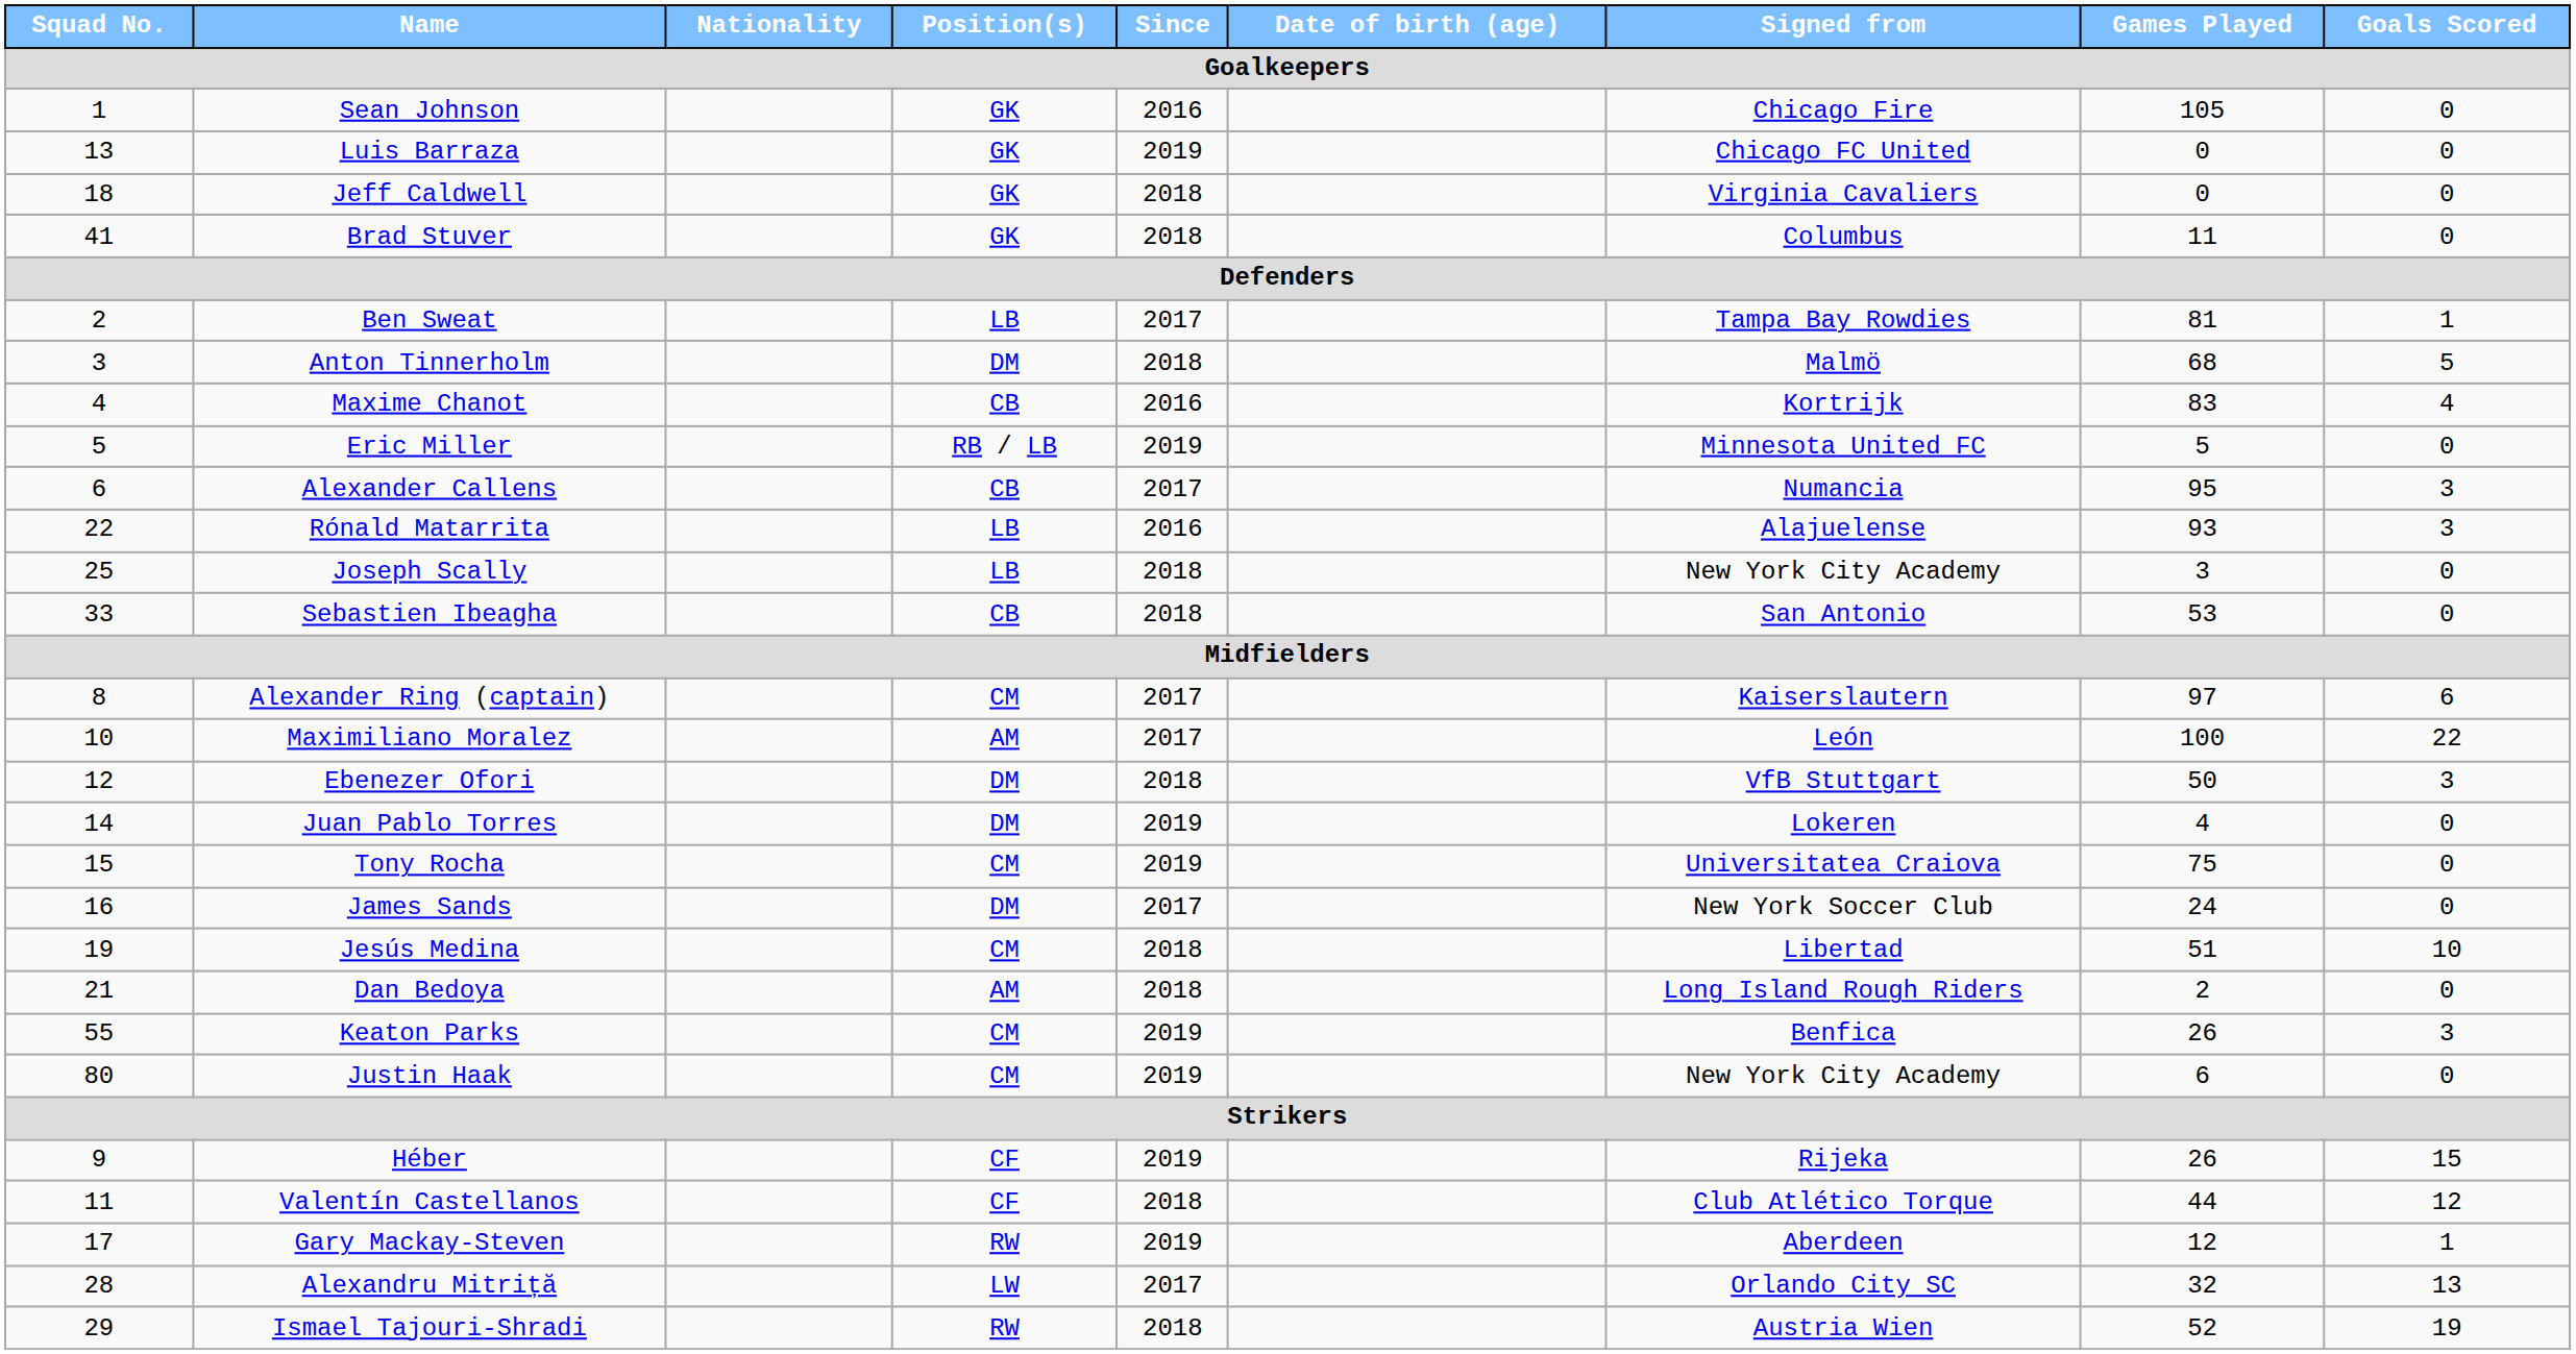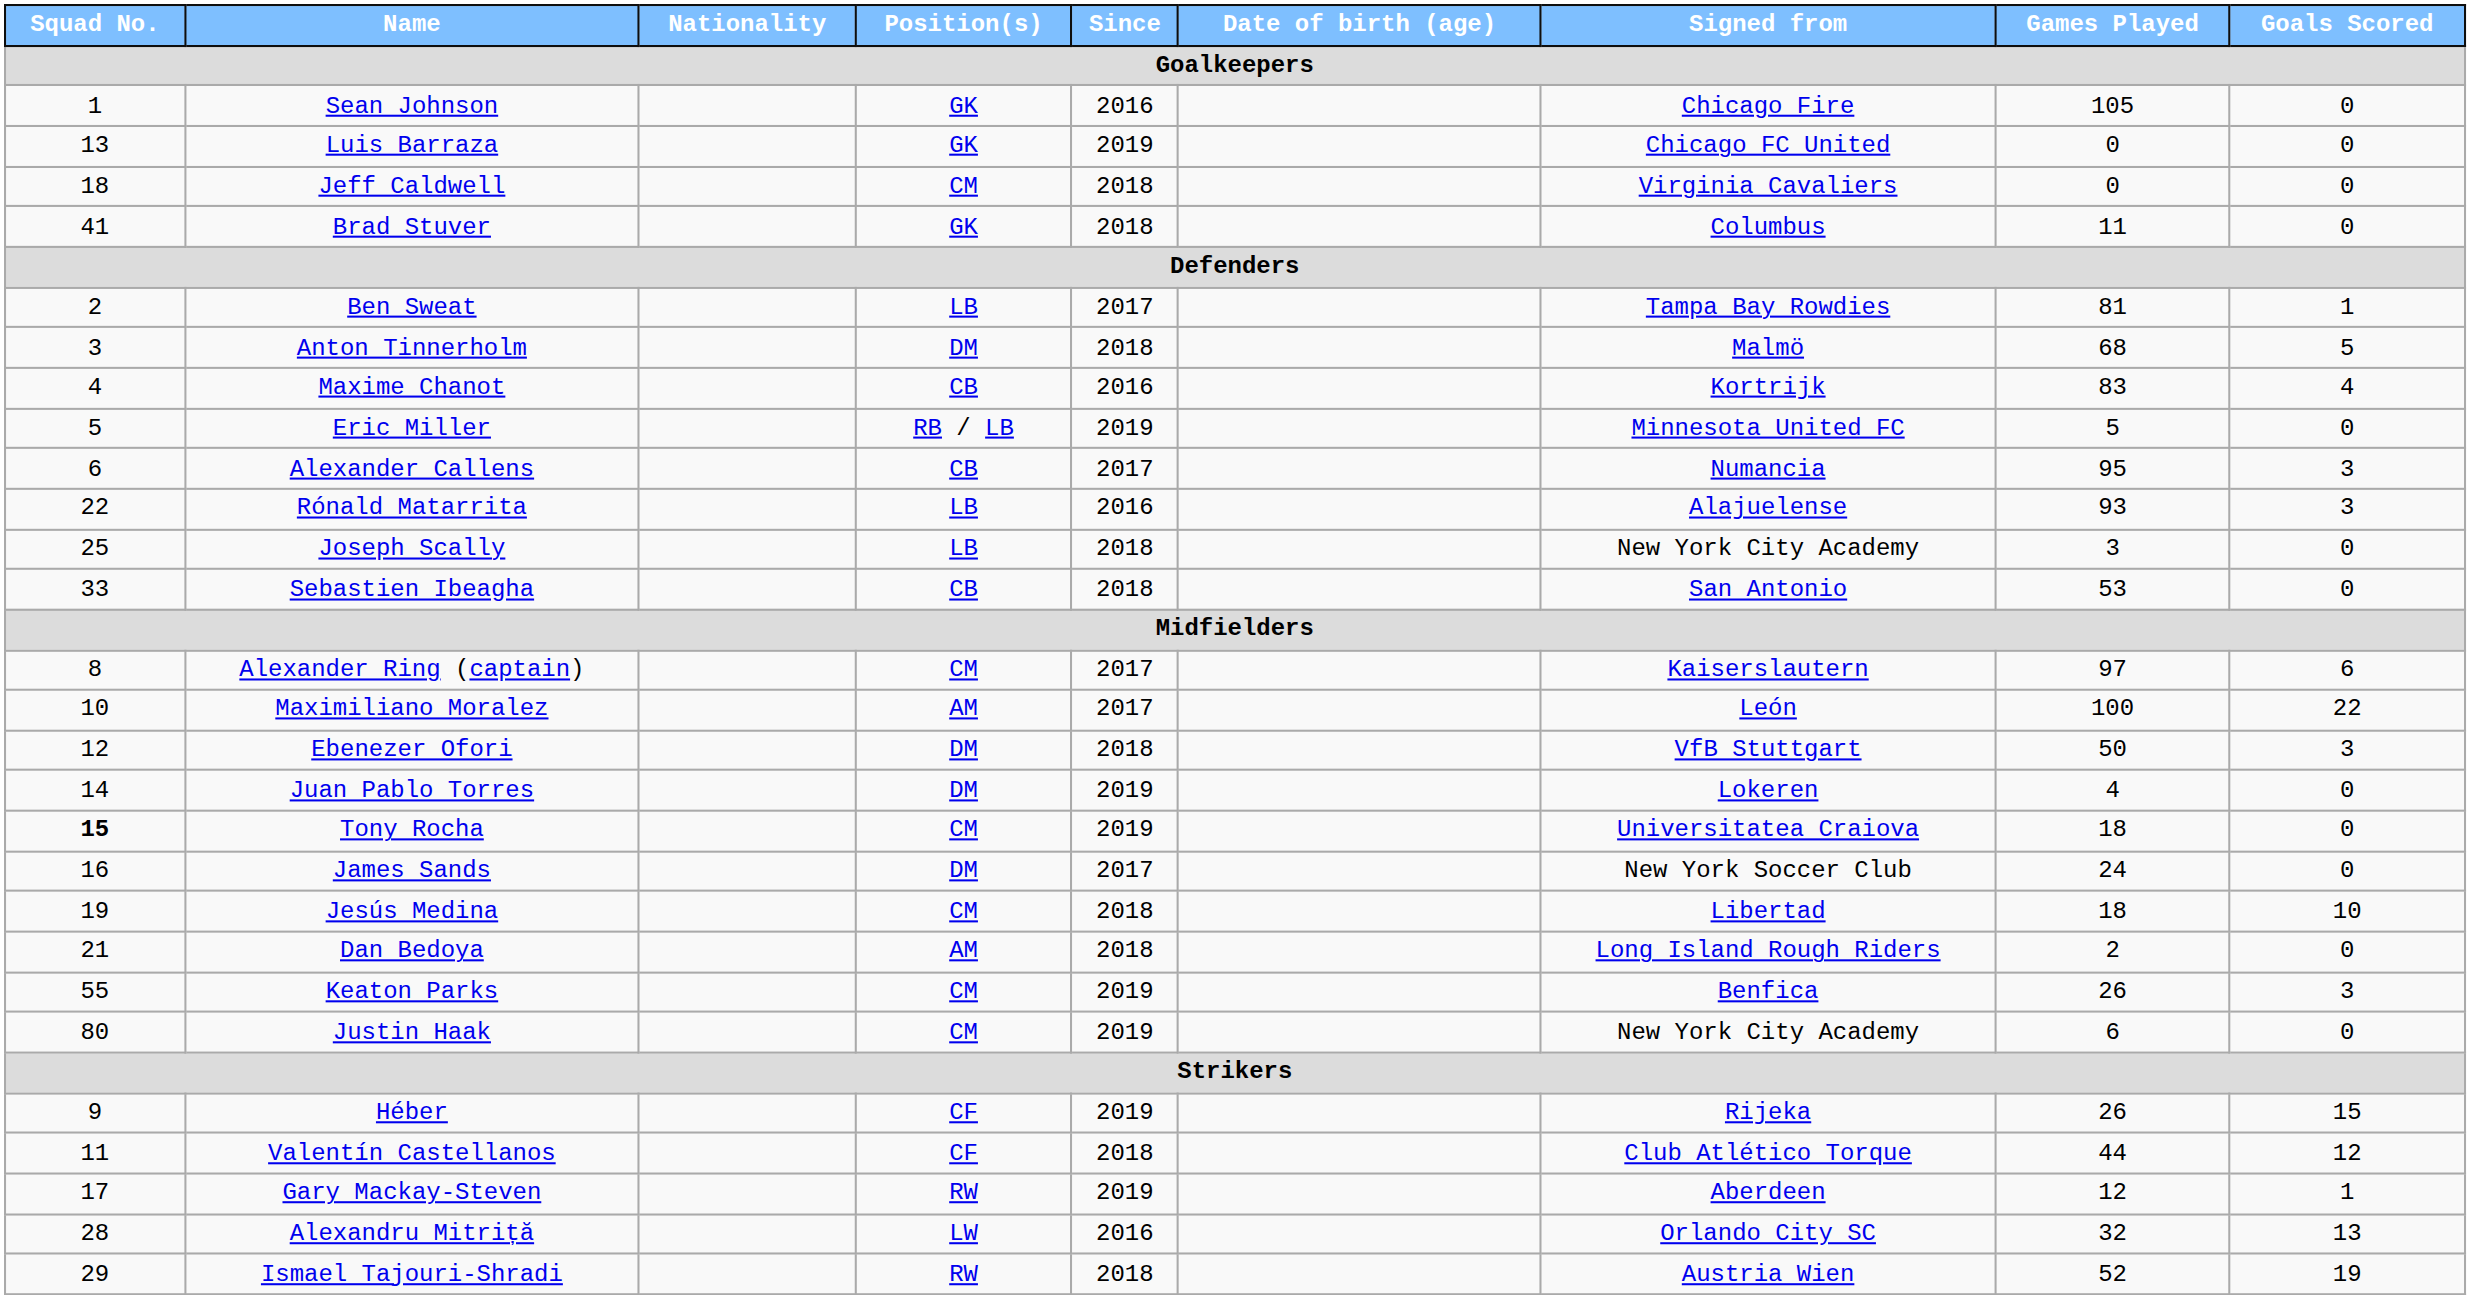 <table class="wikitable" style="text-align:center; font-size:90%; width:95%;">
 <tr>
 <th style="background:#7EBFFF; color:#fff;  border:1px solid #0e0e0e; text-align:center;">Squad No.</th>
 <th style="background:#7EBFFF; color:#fff;  border:1px solid #0e0e0e; text-align:center;">Name</th>
 <th style="background:#7EBFFF; color:#fff;  border:1px solid #0e0e0e; text-align:center;">Nationality</th>
 <th style="background:#7EBFFF; color:#fff;  border:1px solid #0e0e0e; text-align:center;">Position(s)</th>
 <th style="background:#7EBFFF; color:#fff;  border:1px solid #0e0e0e; text-align:center;">Since</th>
 <th style="background:#7EBFFF; color:#fff;  border:1px solid #0e0e0e; text-align:center;">Date of birth (age)</th>
 <th style="background:#7EBFFF; color:#fff;  border:1px solid #0e0e0e; text-align:center;">Signed from</th>
 <th style="background:#7EBFFF; color:#fff;  border:1px solid #0e0e0e; text-align:center;">Games Played</th>
 <th style="background:#7EBFFF; color:#fff;  border:1px solid #0e0e0e; text-align:center;">Goals Scored</th>
 </tr>
 <tr>
 <th colspan="9" style="background:#dcdcdc; text-align:center;">Goalkeepers</th>
 </tr>
 <tr>
 <td>1</td>
 <td><a href='#'>Sean Johnson</a></td>
 <td></td>
 <td><a href='#'>GK</a></td>
 <td>2016</td>
 <td></td>
 <td> <a href='#'>Chicago Fire</a></td>
 <td>105</td>
 <td>0</td>
 </tr>
 <tr>
 <td>13</td>
 <td><a href='#'>Luis Barraza</a></td>
 <td></td>
 <td><a href='#'>GK</a></td>
 <td>2019</td>
 <td></td>
 <td> <a href='#'>Chicago FC United</a></td>
 <td>0</td>
 <td>0</td>
 </tr>
 <tr>
 <td>18</td>
 <td><a href='#'>Jeff Caldwell</a></td>
 <td></td>
-<td><a href='#'>GK</a></td>
+<td><a href='#'>CM</a></td>
 <td>2018</td>
 <td></td>
 <td> <a href='#'>Virginia Cavaliers</a></td>
 <td>0</td>
 <td>0</td>
 </tr>
 <tr>
 <td>41</td>
 <td><a href='#'>Brad Stuver</a></td>
 <td></td>
 <td><a href='#'>GK</a></td>
 <td>2018</td>
 <td></td>
 <td> <a href='#'>Columbus</a></td>
 <td>11</td>
 <td>0</td>
 </tr>
 <tr>
 <th colspan="9" style="background:#dcdcdc; text-align:center;">Defenders</th>
 </tr>
 <tr>
 <td>2</td>
 <td><a href='#'>Ben Sweat</a></td>
 <td></td>
 <td><a href='#'>LB</a></td>
 <td>2017</td>
 <td></td>
 <td> <a href='#'>Tampa Bay Rowdies</a></td>
 <td>81</td>
 <td>1</td>
 </tr>
 <tr>
 <td>3</td>
 <td><a href='#'>Anton Tinnerholm</a></td>
 <td></td>
 <td><a href='#'>DM</a></td>
 <td>2018</td>
 <td></td>
 <td> <a href='#'>Malmö</a></td>
 <td>68</td>
 <td>5</td>
 </tr>
 <tr>
 <td>4</td>
 <td><a href='#'>Maxime Chanot</a></td>
 <td></td>
 <td><a href='#'>CB</a></td>
 <td>2016</td>
 <td></td>
 <td> <a href='#'>Kortrijk</a></td>
 <td>83</td>
 <td>4</td>
 </tr>
 <tr>
 <td>5</td>
 <td><a href='#'>Eric Miller</a></td>
 <td></td>
 <td><a href='#'>RB</a> / <a href='#'>LB</a></td>
 <td>2019</td>
 <td></td>
 <td> <a href='#'>Minnesota United FC</a></td>
 <td>5</td>
 <td>0</td>
 </tr>
 <tr>
 <td>6</td>
 <td><a href='#'>Alexander Callens</a></td>
 <td></td>
 <td><a href='#'>CB</a></td>
 <td>2017</td>
 <td></td>
 <td> <a href='#'>Numancia</a></td>
 <td>95</td>
 <td>3</td>
 </tr>
 <tr>
 <td>22</td>
 <td><a href='#'>Rónald Matarrita</a></td>
 <td></td>
 <td><a href='#'>LB</a></td>
 <td>2016</td>
 <td></td>
 <td> <a href='#'>Alajuelense</a></td>
 <td>93</td>
 <td>3</td>
 </tr>
 <tr>
 <td>25</td>
 <td><a href='#'>Joseph Scally</a></td>
 <td></td>
 <td><a href='#'>LB</a></td>
 <td>2018</td>
 <td></td>
 <td> New York City Academy</td>
 <td>3</td>
 <td>0</td>
 </tr>
 <tr>
 <td>33</td>
 <td><a href='#'>Sebastien Ibeagha</a></td>
 <td></td>
 <td><a href='#'>CB</a></td>
 <td>2018</td>
 <td></td>
 <td> <a href='#'>San Antonio</a></td>
 <td>53</td>
 <td>0</td>
 </tr>
 <tr>
 <th colspan="10" style="background:#dcdcdc; text-align:center;">Midfielders</th>
 </tr>
 <tr>
 <td>8</td>
 <td><a href='#'>Alexander Ring</a> (<a href='#'>captain</a>)</td>
 <td></td>
 <td><a href='#'>CM</a></td>
 <td>2017</td>
 <td></td>
 <td> <a href='#'>Kaiserslautern</a></td>
 <td>97</td>
 <td>6</td>
 </tr>
 <tr>
 <td>10</td>
 <td><a href='#'>Maximiliano Moralez</a></td>
 <td></td>
 <td><a href='#'>AM</a></td>
 <td>2017</td>
 <td></td>
 <td> <a href='#'>León</a></td>
 <td>100</td>
 <td>22</td>
 </tr>
 <tr>
 <td>12</td>
 <td><a href='#'>Ebenezer Ofori</a></td>
 <td></td>
 <td><a href='#'>DM</a></td>
 <td>2018</td>
 <td></td>
 <td> <a href='#'>VfB Stuttgart</a></td>
 <td>50</td>
 <td>3</td>
 </tr>
 <tr>
 <td>14</td>
 <td><a href='#'>Juan Pablo Torres</a></td>
 <td></td>
 <td><a href='#'>DM</a></td>
 <td>2019</td>
 <td></td>
 <td> <a href='#'>Lokeren</a></td>
 <td>4</td>
 <td>0</td>
 </tr>
 <tr>
-<td>15</td>
+<td><strong>15</strong></td>
 <td><a href='#'>Tony Rocha</a></td>
 <td></td>
 <td><a href='#'>CM</a></td>
 <td>2019</td>
 <td></td>
 <td> <a href='#'>Universitatea Craiova</a></td>
-<td>75</td>
+<td>18</td>
 <td>0</td>
 </tr>
 <tr>
 <td>16</td>
 <td><a href='#'>James Sands</a></td>
 <td></td>
 <td><a href='#'>DM</a></td>
 <td>2017</td>
 <td></td>
 <td> New York Soccer Club</td>
 <td>24</td>
 <td>0</td>
 </tr>
 <tr>
 <td>19</td>
 <td><a href='#'>Jesús Medina</a></td>
 <td></td>
 <td><a href='#'>CM</a></td>
 <td>2018</td>
 <td></td>
 <td> <a href='#'>Libertad</a></td>
-<td>51</td>
+<td>18</td>
 <td>10</td>
 </tr>
 <tr>
 <td>21</td>
 <td><a href='#'>Dan Bedoya</a></td>
 <td></td>
 <td><a href='#'>AM</a></td>
 <td>2018</td>
 <td></td>
 <td> <a href='#'>Long Island Rough Riders</a></td>
 <td>2</td>
 <td>0</td>
 </tr>
 <tr>
 <td>55</td>
 <td><a href='#'>Keaton Parks</a></td>
 <td></td>
 <td><a href='#'>CM</a></td>
 <td>2019</td>
 <td></td>
 <td> <a href='#'>Benfica</a></td>
 <td>26</td>
 <td>3</td>
 </tr>
 <tr>
 <td>80</td>
 <td><a href='#'>Justin Haak</a></td>
 <td></td>
 <td><a href='#'>CM</a></td>
 <td>2019</td>
 <td></td>
 <td> New York City Academy</td>
 <td>6</td>
 <td>0</td>
 </tr>
 <tr>
 <th colspan="10" style="background:#dcdcdc; text-align:center;">Strikers</th>
 </tr>
 <tr>
 <td>9</td>
 <td><a href='#'>Héber</a></td>
 <td></td>
 <td><a href='#'>CF</a></td>
 <td>2019</td>
 <td></td>
 <td> <a href='#'>Rijeka</a></td>
 <td>26</td>
 <td>15</td>
 </tr>
 <tr>
 <td>11</td>
 <td><a href='#'>Valentín Castellanos</a></td>
 <td></td>
 <td><a href='#'>CF</a></td>
 <td>2018</td>
 <td></td>
 <td> <a href='#'>Club Atlético Torque</a></td>
 <td>44</td>
 <td>12</td>
 </tr>
 <tr>
 <td>17</td>
 <td><a href='#'>Gary Mackay-Steven</a></td>
 <td></td>
 <td><a href='#'>RW</a></td>
 <td>2019</td>
 <td></td>
 <td> <a href='#'>Aberdeen</a></td>
 <td>12</td>
 <td>1</td>
 </tr>
 <tr>
 <td>28</td>
 <td><a href='#'>Alexandru Mitriță</a></td>
 <td></td>
 <td><a href='#'>LW</a></td>
-<td>2017</td>
+<td>2016</td>
 <td></td>
 <td> <a href='#'>Orlando City SC</a></td>
 <td>32</td>
 <td>13</td>
 </tr>
 <tr>
 <td>29</td>
 <td><a href='#'>Ismael Tajouri-Shradi</a></td>
 <td></td>
 <td><a href='#'>RW</a></td>
 <td>2018</td>
 <td></td>
 <td> <a href='#'>Austria Wien</a></td>
 <td>52</td>
 <td>19</td>
 </tr>
 <tr>
 </tr>
 </table>
